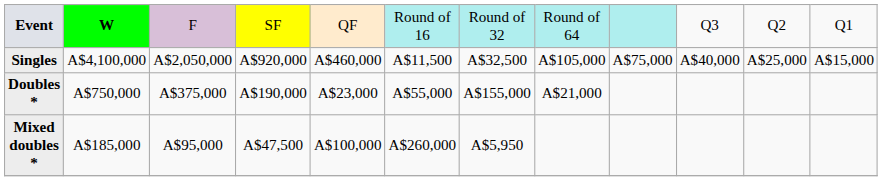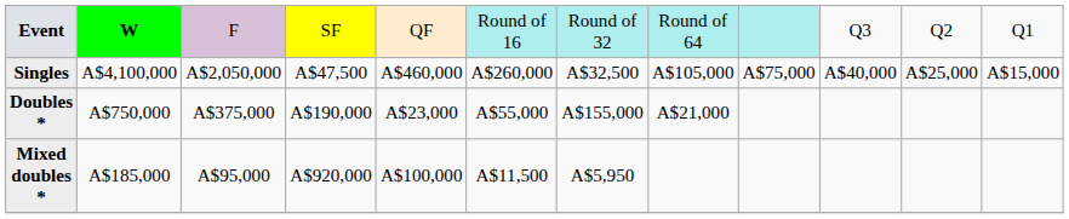 <table class="wikitable" style="font-size:90%;text-align:center">
 <tr>
 <td style="width:130px; background:#dfe2e9;"><strong>Event</strong></td>
 <td style="width:80px; background:lime;"><strong>W</strong></td>
 <td style="width:85px; background:thistle;">F</td>
 <td style="width:85px; background:#ff0;">SF</td>
 <td style="width:85px; background:#ffebcd;">QF</td>
 <td style="width:85px; background:#afeeee;">Round of 16</td>
 <td style="width:85px; background:#afeeee;">Round of 32</td>
 <td style="width:85px; background:#afeeee;">Round of 64</td>
 <td style="width:85px; background:#afeeee;"></td>
 <td style="width:85px;">Q3</td>
 <td style="width:85px;">Q2</td>
 <td style="width:85px;">Q1</td>
 </tr>
 <tr>
 <td style="background:#ededed;"><strong>Singles</strong></td>
 <td>A$4,100,000</td>
 <td>A$2,050,000</td>
-<td>A$920,000</td>
+<td>A$47,500</td>
 <td>A$460,000</td>
-<td>A$11,500</td>
+<td>A$260,000</td>
 <td>A$32,500</td>
 <td>A$105,000</td>
 <td>A$75,000</td>
 <td>A$40,000</td>
 <td>A$25,000</td>
 <td>A$15,000</td>
 </tr>
 <tr>
 <td style="background:#ededed;"><strong>Doubles *</strong></td>
 <td>A$750,000</td>
 <td>A$375,000</td>
 <td>A$190,000</td>
 <td>A$23,000</td>
 <td>A$55,000</td>
 <td>A$155,000</td>
 <td>A$21,000</td>
 <td></td>
 <td></td>
 <td></td>
 <td></td>
 </tr>
 <tr>
 <td style="background:#ededed;"><strong>Mixed doubles *</strong></td>
 <td>A$185,000</td>
 <td>A$95,000</td>
-<td>A$47,500</td>
+<td>A$920,000</td>
 <td>A$100,000</td>
-<td>A$260,000</td>
+<td>A$11,500</td>
 <td>A$5,950</td>
 <td></td>
 <td></td>
 <td></td>
 <td></td>
 <td></td>
 </tr>
 <tr>
 </tr>
 </table>
